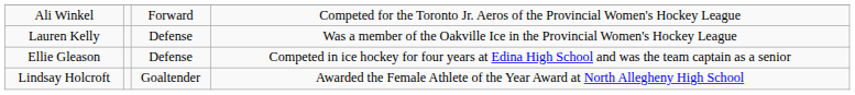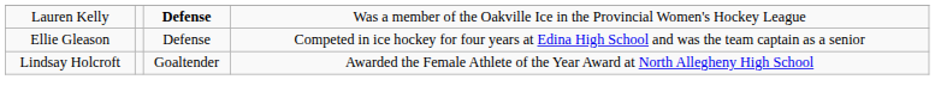 <table class="wikitable" style="width:80%;">
 <tr>
 </tr>
 <tr style="text-align:center;" bgcolor="">
-<td>Ali Winkel</td>
-<td></td>
-<td>Forward</td>
-<td>Competed for the Toronto Jr. Aeros of the Provincial Women's Hockey League</td>
-</tr>
-<tr style="text-align:center;" bgcolor="">
 <td>Lauren Kelly</td>
 <td></td>
-<td>Defense</td>
+<td><strong>Defense</strong></td>
 <td>Was a member of the Oakville Ice in the Provincial Women's Hockey League</td>
 </tr>
 <tr style="text-align:center;" bgcolor="">
 <td>Ellie Gleason</td>
 <td></td>
 <td>Defense</td>
 <td>Competed in ice hockey for four years at <a href='#'>Edina High School</a> and was the team captain as a senior</td>
 </tr>
 <tr style="text-align:center;" bgcolor="">
 <td>Lindsay Holcroft</td>
 <td></td>
 <td>Goaltender</td>
 <td>Awarded the Female Athlete of the Year Award at <a href='#'>North Allegheny High School</a></td>
 </tr>
 </table>
